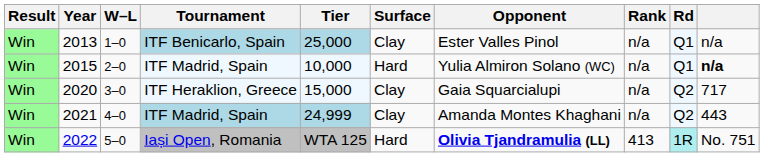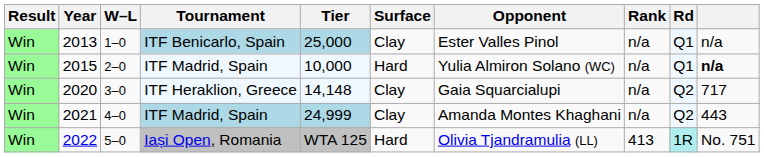 <table class="sortable wikitable">
 <tr>
 <th>Result</th>
 <th>Year</th>
 <th class=unsortable>W–L</th>
 <th>Tournament</th>
 <th>Tier</th>
 <th>Surface</th>
 <th>Opponent</th>
 <th>Rank</th>
 <th>Rd</th>
 <th></th>
 </tr>
 <tr>
 <td bgcolor="98FB98">Win</td>
 <td>2013</td>
 <td><small>1–0</small></td>
 <td bgcolor=lightblue>ITF Benicarlo, Spain</td>
 <td bgcolor=lightblue>25,000</td>
 <td>Clay</td>
 <td> Ester Valles Pinol</td>
 <td>n/a</td>
 <td bgcolor=f0f8ff>Q1</td>
 <td>n/a</td>
 </tr>
 <tr>
 <td bgcolor="98FB98">Win</td>
 <td>2015</td>
 <td><small>2–0</small></td>
 <td bgcolor=f0f8ff>ITF Madrid, Spain</td>
 <td bgcolor=f0f8ff>10,000</td>
 <td>Hard</td>
 <td> Yulia Almiron Solano <small>(WC)</small></td>
 <td>n/a</td>
 <td bgcolor=f0f8ff>Q1</td>
 <td><strong>n/a</strong></td>
 </tr>
 <tr>
 <td bgcolor="98FB98">Win</td>
 <td>2020</td>
 <td><small>3–0</small></td>
 <td bgcolor=#f0f8ff>ITF Heraklion, Greece</td>
-<td bgcolor=#f0f8ff>15,000</td>
+<td bgcolor=#f0f8ff>14,148</td>
 <td>Clay</td>
 <td> Gaia Squarcialupi</td>
 <td>n/a</td>
 <td bgcolor=f0f8ff>Q2</td>
 <td>717</td>
 </tr>
 <tr>
 <td bgcolor="98FB98">Win</td>
 <td>2021</td>
 <td><small>4–0</small></td>
 <td bgcolor=lightblue>ITF Madrid, Spain</td>
 <td bgcolor=lightblue>24,999</td>
 <td>Clay</td>
 <td> Amanda Montes Khaghani</td>
 <td>n/a</td>
 <td bgcolor=f0f8ff>Q2</td>
 <td>443</td>
 </tr>
 <tr>
 <td bgcolor="98FB98">Win</td>
 <td><a href='#'>2022</a></td>
 <td><small>5–0</small></td>
 <td bgcolor="silver"><a href='#'>Iași Open</a>, Romania</td>
 <td bgcolor="silver">WTA 125</td>
 <td>Hard</td>
-<td><strong> <a href='#'>Olivia Tjandramulia</a> <small>(LL)</small></strong></td>
+<td> <a href='#'>Olivia Tjandramulia</a> <small>(LL)</small></td>
 <td>413</td>
 <td bgcolor="#afeeee">1R</td>
 <td>No. 751</td>
 </tr>
 </table>
